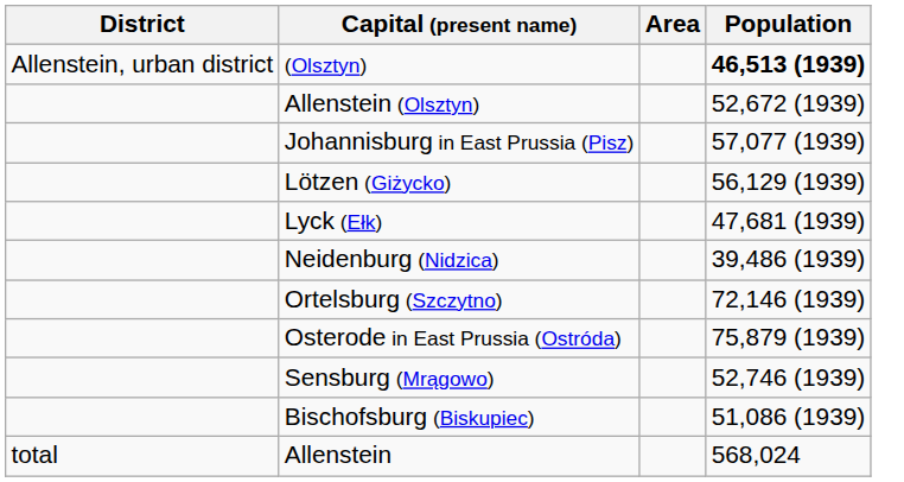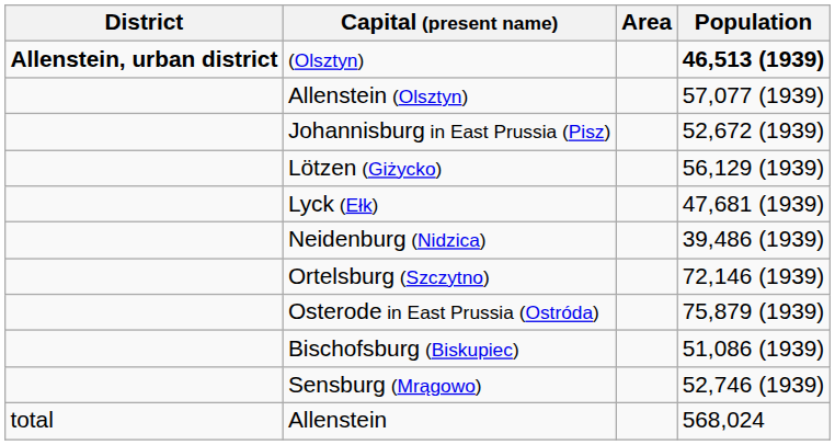 <table class="wikitable">
 <tr style="width:80px">
 <th>District</th>
 <th>Capital<small> (present name)</small></th>
 <th>Area</th>
 <th>Population</th>
 </tr>
 <tr>
-<td>Allenstein, urban district</td>
+<td><strong>Allenstein, urban district</strong></td>
 <td><small>(<a href='#'>Olsztyn</a>)</small></td>
 <td></td>
 <td><strong>46,513 (1939)</strong></td>
 </tr>
 <tr>
 <td></td>
 <td>Allenstein<small> (<a href='#'>Olsztyn</a>)</small></td>
 <td></td>
-<td>52,672 (1939)</td>
+<td>57,077 (1939)</td>
 </tr>
 <tr>
 <td></td>
 <td>Johannisburg<small> in East Prussia (<a href='#'>Pisz</a>)</small></td>
 <td></td>
-<td>57,077 (1939)</td>
+<td>52,672 (1939)</td>
 </tr>
 <tr>
 <td></td>
 <td>Lötzen<small> (<a href='#'>Giżycko</a>)</small></td>
 <td></td>
 <td>56,129 (1939)</td>
 </tr>
 <tr>
 <td></td>
 <td>Lyck<small> (<a href='#'>Ełk</a>)</small></td>
 <td></td>
 <td>47,681 (1939)</td>
 </tr>
 <tr>
 <td></td>
 <td>Neidenburg<small> (<a href='#'>Nidzica</a>)</small></td>
 <td></td>
 <td>39,486 (1939)</td>
 </tr>
 <tr>
 <td></td>
 <td>Ortelsburg<small> (<a href='#'>Szczytno</a>)</small></td>
 <td></td>
 <td>72,146 (1939)</td>
 </tr>
 <tr>
 <td></td>
 <td>Osterode<small> in East Prussia (<a href='#'>Ostróda</a>)</small></td>
 <td></td>
 <td>75,879 (1939)</td>
 </tr>
 <tr>
 <td></td>
+<td>Bischofsburg<small> (<a href='#'>Biskupiec</a>)</small></td>
+<td></td>
+<td>51,086 (1939)</td>
+</tr>
+<tr>
+<td></td>
 <td>Sensburg<small> (<a href='#'>Mrągowo</a>)</small></td>
 <td></td>
 <td>52,746 (1939)</td>
-</tr>
-<tr>
-<td></td>
-<td>Bischofsburg<small> (<a href='#'>Biskupiec</a>)</small></td>
-<td></td>
-<td>51,086 (1939)</td>
 </tr>
 <tr>
 <td>total</td>
 <td>Allenstein</td>
 <td></td>
 <td>568,024</td>
 </tr>
 </table>
